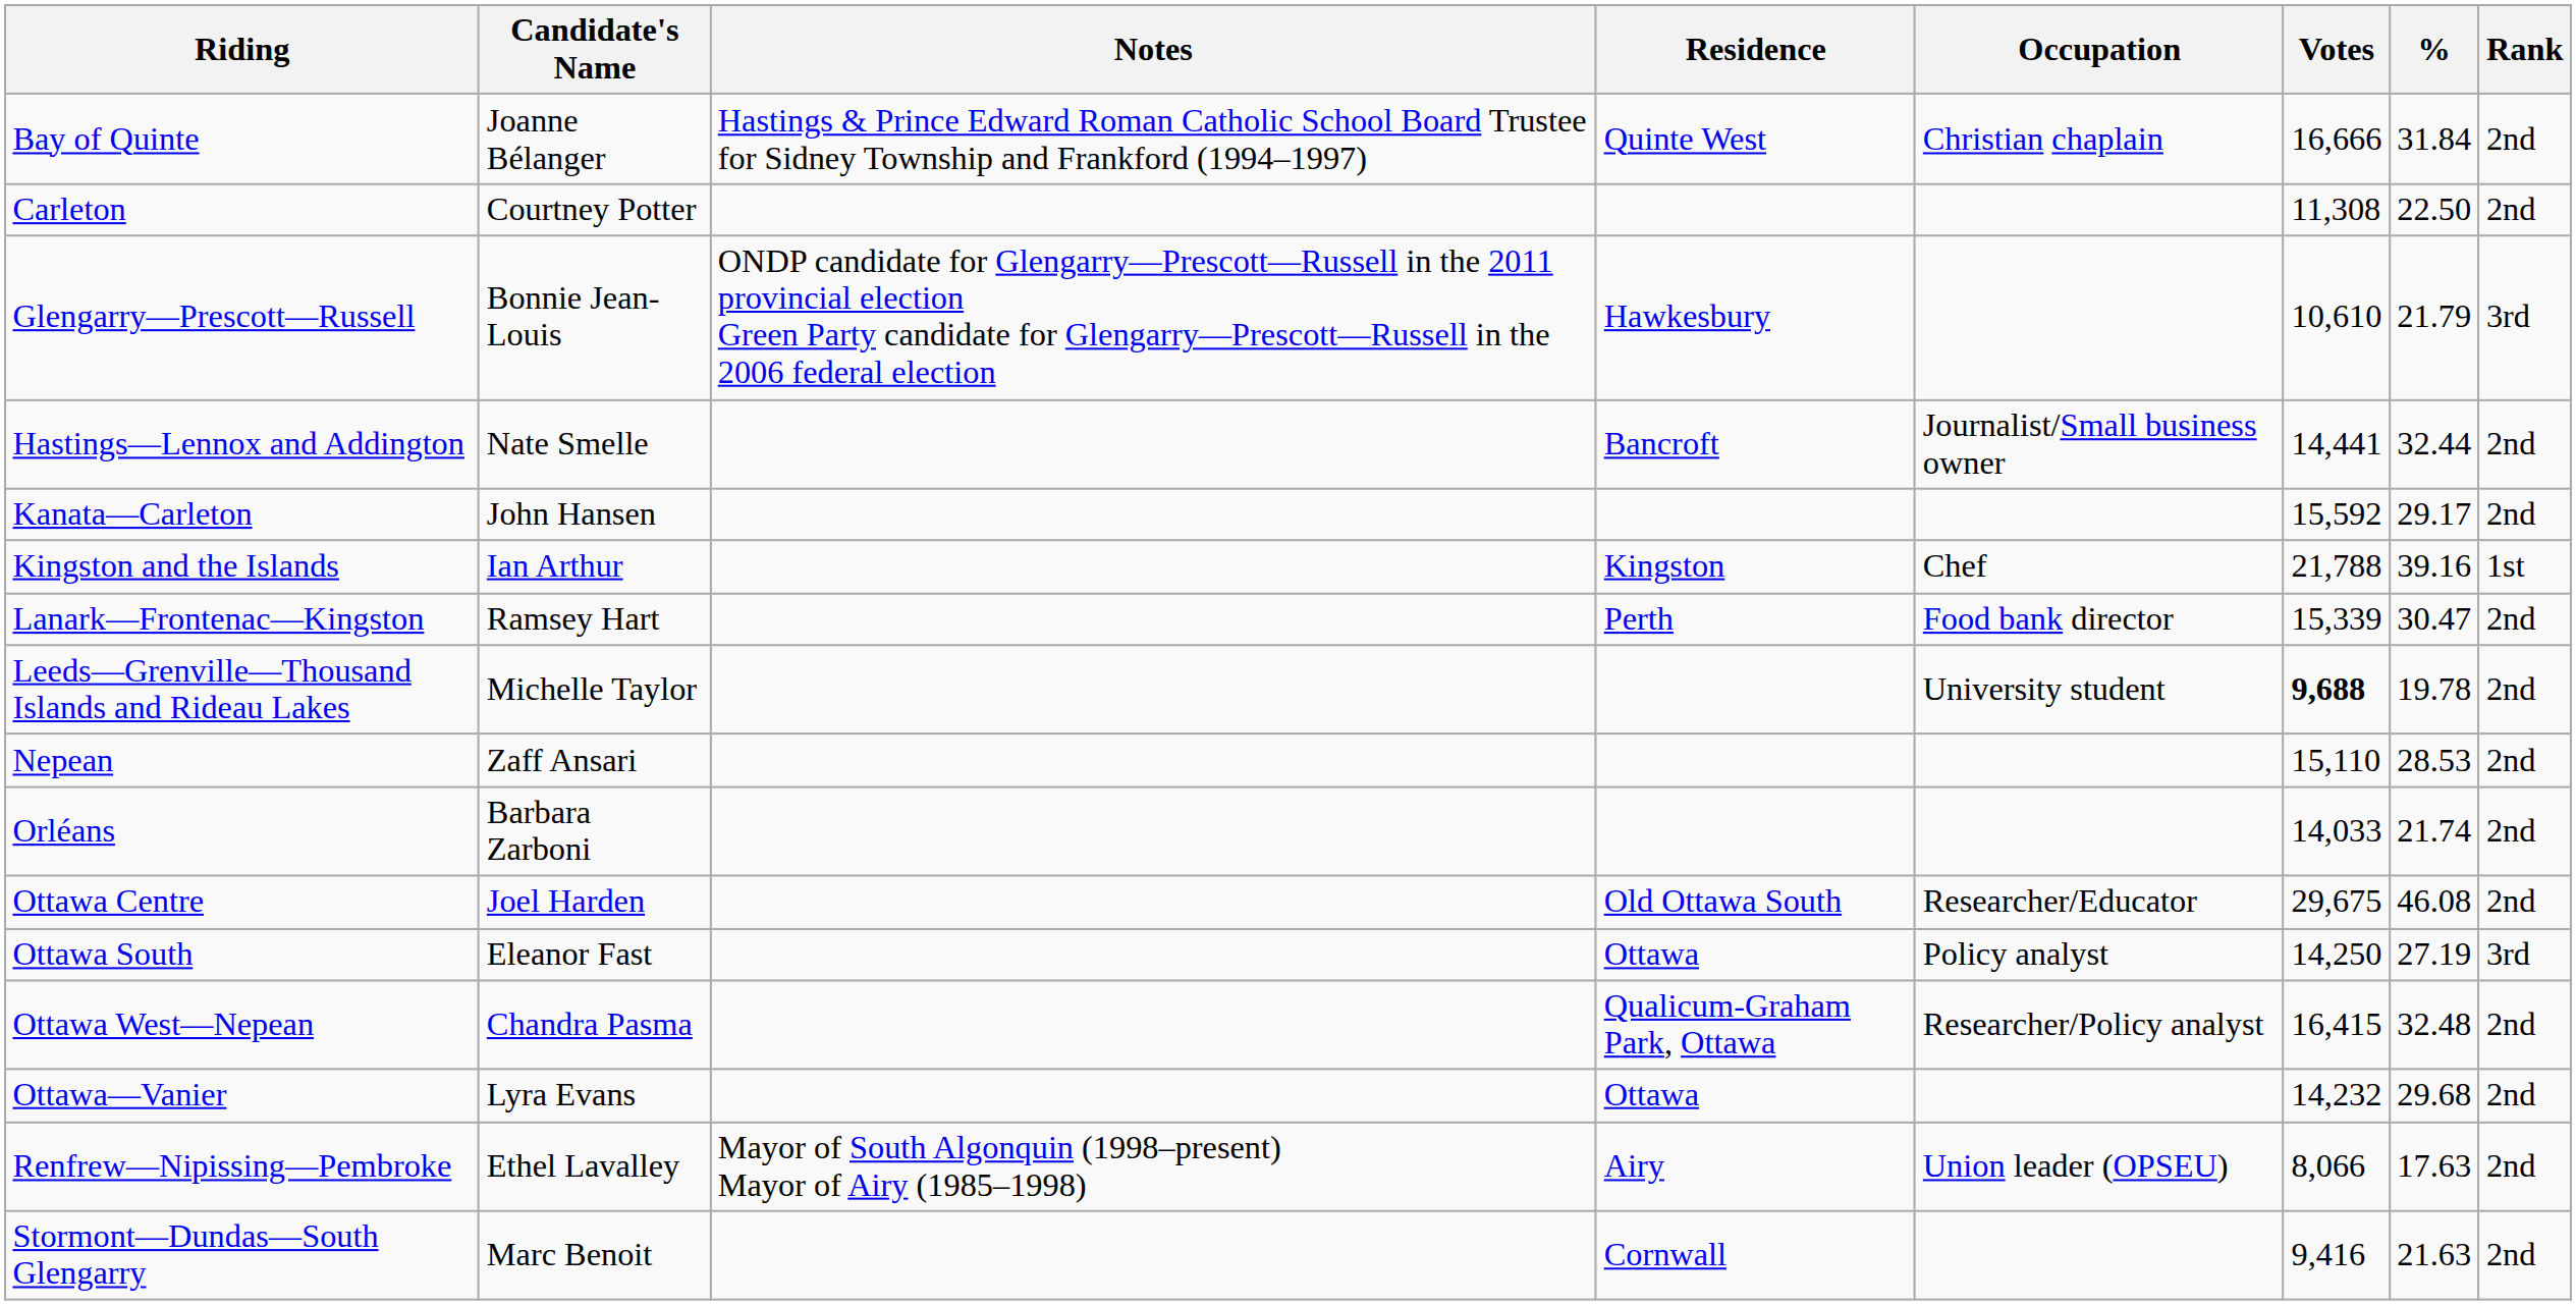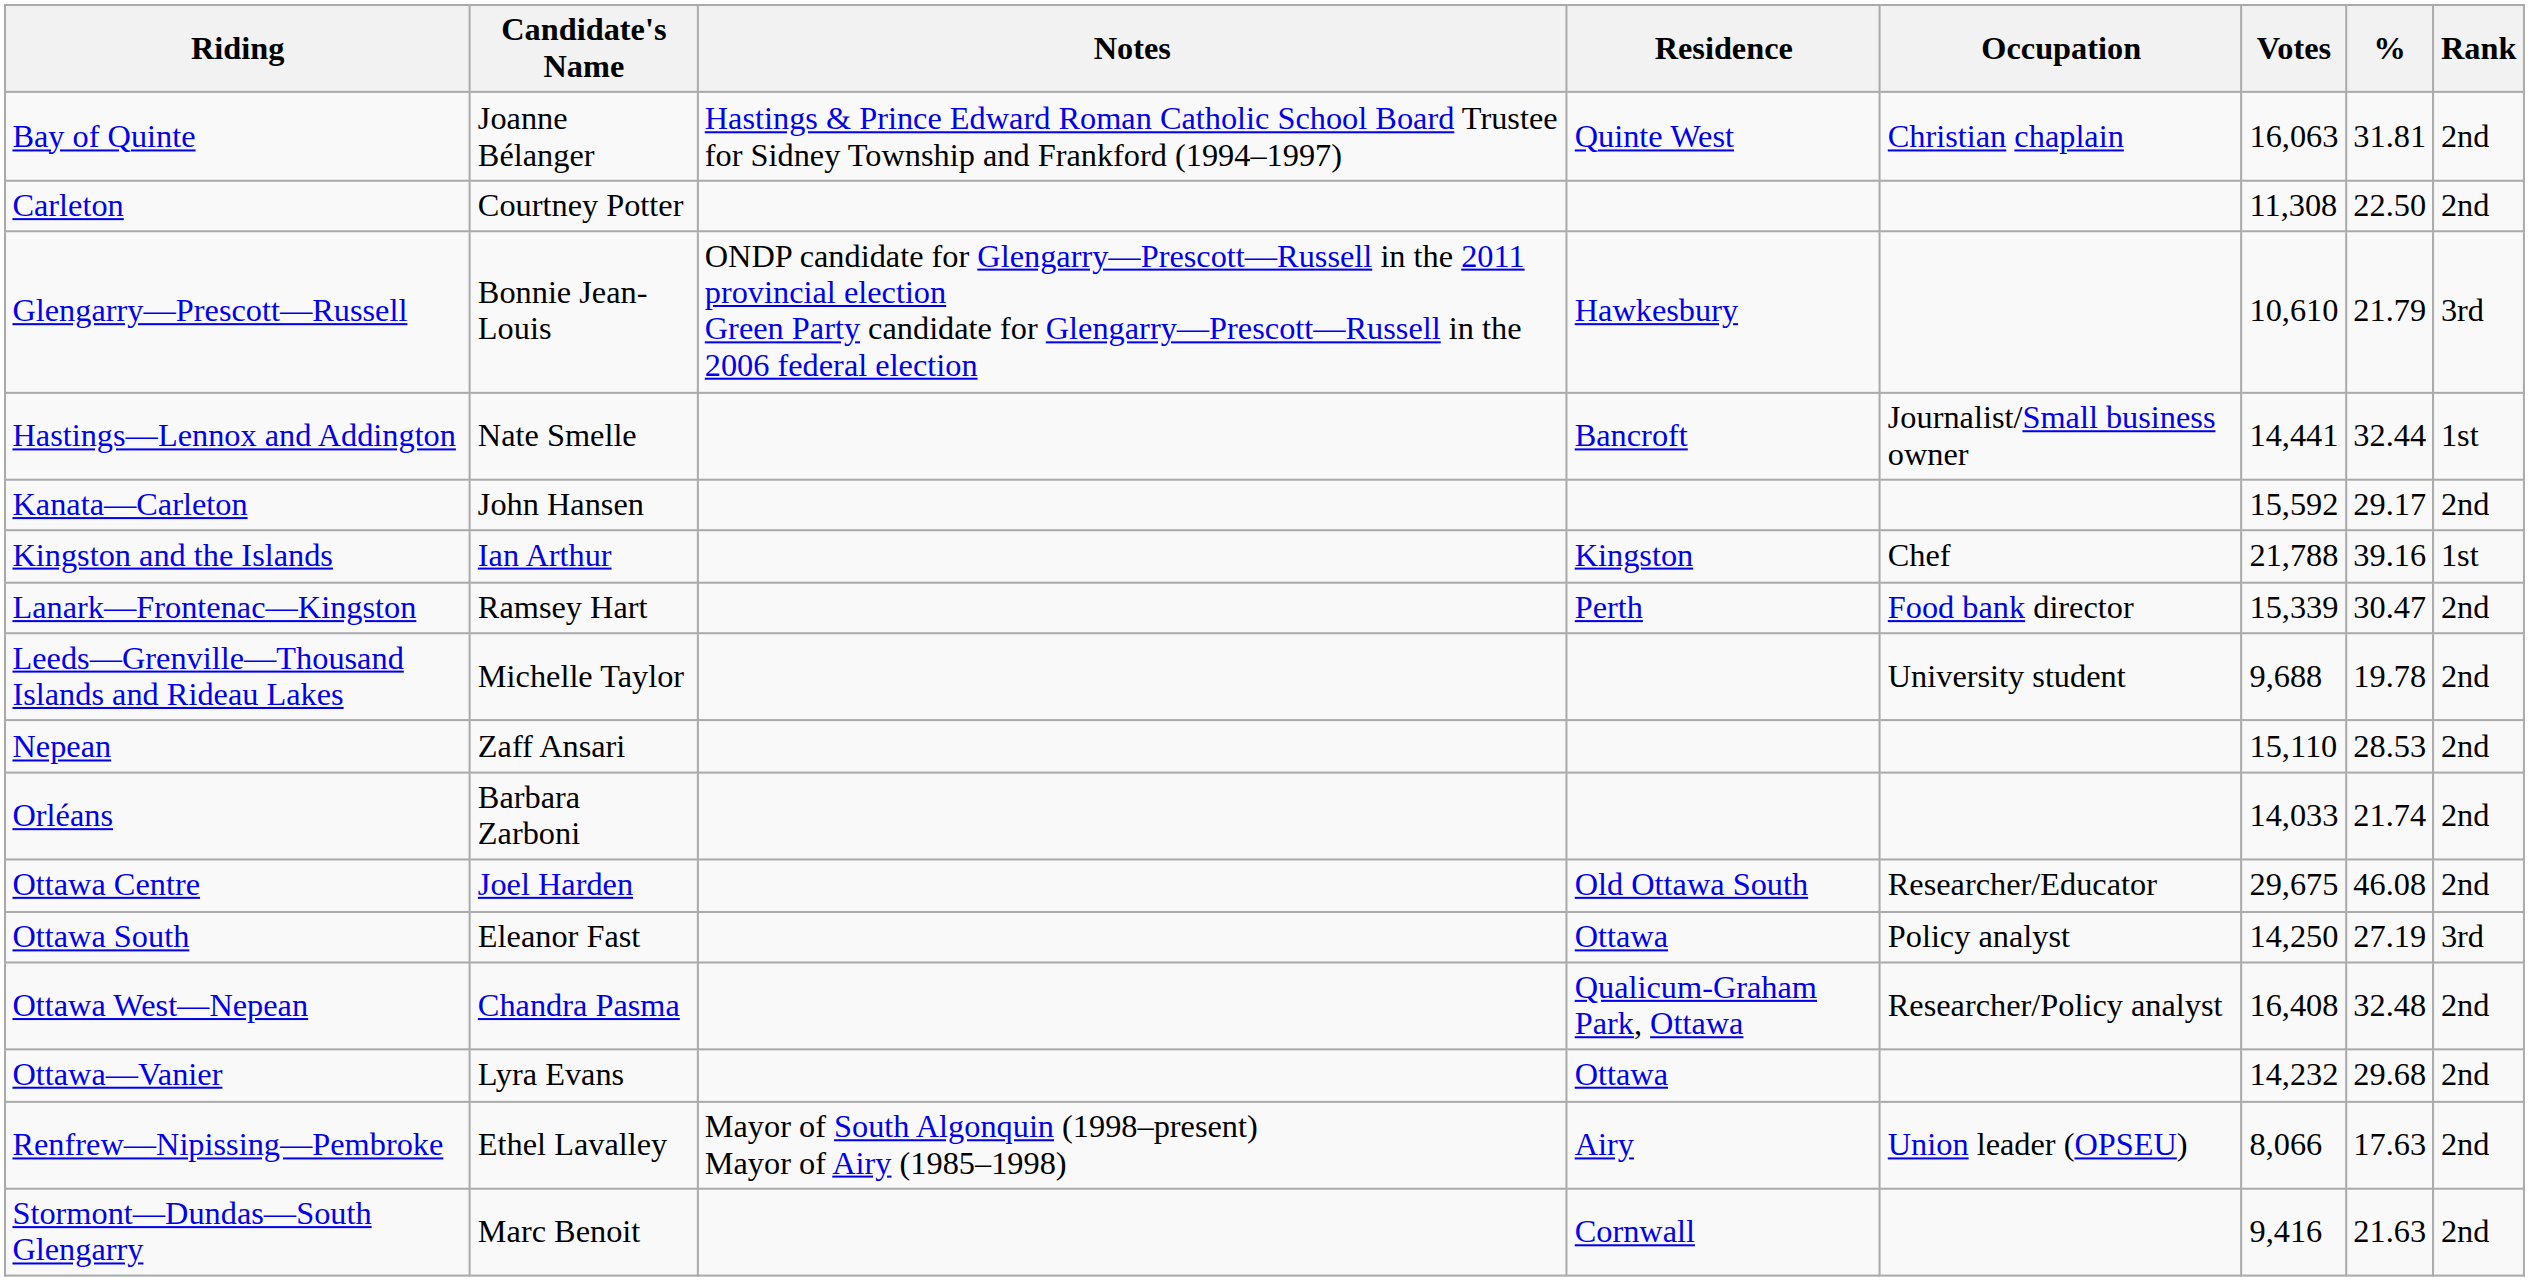 <table class="wikitable sortable">
 <tr>
 <th>Riding<br></th>
 <th>Candidate's Name</th>
 <th>Notes</th>
 <th>Residence</th>
 <th>Occupation</th>
 <th>Votes</th>
 <th>%</th>
 <th>Rank</th>
 </tr>
 <tr>
 <td><a href='#'>Bay of Quinte</a></td>
 <td>Joanne Bélanger</td>
 <td><a href='#'>Hastings & Prince Edward Roman Catholic School Board</a> Trustee for Sidney Township and Frankford (1994–1997)</td>
 <td><a href='#'>Quinte West</a></td>
 <td><a href='#'>Christian</a> <a href='#'>chaplain</a></td>
-<td>16,666</td>
-<td>31.84</td>
+<td>16,063</td>
+<td>31.81</td>
 <td>2nd</td>
 </tr>
 <tr>
 <td><a href='#'>Carleton</a></td>
 <td>Courtney Potter</td>
 <td></td>
 <td></td>
 <td></td>
 <td>11,308</td>
 <td>22.50</td>
 <td>2nd</td>
 </tr>
 <tr>
 <td><a href='#'>Glengarry—Prescott—Russell</a></td>
 <td>Bonnie Jean-Louis</td>
 <td>ONDP candidate for <a href='#'>Glengarry—Prescott—Russell</a> in the <a href='#'>2011 provincial election</a> <br> <a href='#'>Green Party</a> candidate for <a href='#'>Glengarry—Prescott—Russell</a> in the <a href='#'>2006 federal election</a></td>
 <td><a href='#'>Hawkesbury</a></td>
 <td></td>
 <td>10,610</td>
 <td>21.79</td>
 <td>3rd</td>
 </tr>
 <tr>
 <td><a href='#'>Hastings—Lennox and Addington</a></td>
 <td>Nate Smelle</td>
 <td></td>
 <td><a href='#'>Bancroft</a></td>
 <td>Journalist/<a href='#'>Small business</a> owner</td>
 <td>14,441</td>
 <td>32.44</td>
-<td>2nd</td>
+<td>1st</td>
 </tr>
 <tr>
 <td><a href='#'>Kanata—Carleton</a></td>
 <td>John Hansen</td>
 <td></td>
 <td></td>
 <td></td>
 <td>15,592</td>
 <td>29.17</td>
 <td>2nd</td>
 </tr>
 <tr>
 <td><a href='#'>Kingston and the Islands</a></td>
 <td><a href='#'>Ian Arthur</a></td>
 <td></td>
 <td><a href='#'>Kingston</a></td>
 <td>Chef</td>
 <td>21,788</td>
 <td>39.16</td>
 <td>1st</td>
 </tr>
 <tr>
 <td><a href='#'>Lanark—Frontenac—Kingston</a></td>
 <td>Ramsey Hart</td>
 <td></td>
 <td><a href='#'>Perth</a></td>
 <td><a href='#'>Food bank</a> director</td>
 <td>15,339</td>
 <td>30.47</td>
 <td>2nd</td>
 </tr>
 <tr>
 <td><a href='#'>Leeds—Grenville—Thousand Islands and Rideau Lakes</a></td>
 <td>Michelle Taylor</td>
 <td></td>
 <td></td>
 <td>University student</td>
-<td><strong>9,688</strong></td>
+<td>9,688</td>
 <td>19.78</td>
 <td>2nd</td>
 </tr>
 <tr>
 <td><a href='#'>Nepean</a></td>
 <td>Zaff Ansari</td>
 <td></td>
 <td></td>
 <td></td>
 <td>15,110</td>
 <td>28.53</td>
 <td>2nd</td>
 </tr>
 <tr>
 <td><a href='#'>Orléans</a></td>
 <td>Barbara Zarboni</td>
 <td></td>
 <td></td>
 <td></td>
 <td>14,033</td>
 <td>21.74</td>
 <td>2nd</td>
 </tr>
 <tr>
 <td><a href='#'>Ottawa Centre</a></td>
 <td><a href='#'>Joel Harden</a></td>
 <td></td>
 <td><a href='#'>Old Ottawa South</a></td>
 <td>Researcher/Educator</td>
 <td>29,675</td>
 <td>46.08</td>
 <td>2nd</td>
 </tr>
 <tr>
 <td><a href='#'>Ottawa South</a></td>
 <td>Eleanor Fast</td>
 <td></td>
 <td><a href='#'>Ottawa</a></td>
 <td>Policy analyst</td>
 <td>14,250</td>
 <td>27.19</td>
 <td>3rd</td>
 </tr>
 <tr>
 <td><a href='#'>Ottawa West—Nepean</a></td>
 <td><a href='#'>Chandra Pasma</a></td>
 <td></td>
 <td><a href='#'>Qualicum-Graham Park</a>, <a href='#'>Ottawa</a></td>
 <td>Researcher/Policy analyst</td>
-<td>16,415</td>
+<td>16,408</td>
 <td>32.48</td>
 <td>2nd</td>
 </tr>
 <tr>
 <td><a href='#'>Ottawa—Vanier</a></td>
 <td>Lyra Evans</td>
 <td></td>
 <td><a href='#'>Ottawa</a></td>
 <td></td>
 <td>14,232</td>
 <td>29.68</td>
 <td>2nd</td>
 </tr>
 <tr>
 <td><a href='#'>Renfrew—Nipissing—Pembroke</a></td>
 <td>Ethel Lavalley</td>
 <td>Mayor of <a href='#'>South Algonquin</a> (1998–present) <br> Mayor of <a href='#'>Airy</a> (1985–1998)</td>
 <td><a href='#'>Airy</a></td>
 <td><a href='#'>Union</a> leader (<a href='#'>OPSEU</a>)</td>
 <td>8,066</td>
 <td>17.63</td>
 <td>2nd</td>
 </tr>
 <tr>
 <td><a href='#'>Stormont—Dundas—South Glengarry</a></td>
 <td>Marc Benoit</td>
 <td></td>
 <td><a href='#'>Cornwall</a></td>
 <td></td>
 <td>9,416</td>
 <td>21.63</td>
 <td>2nd</td>
 </tr>
 </table>
